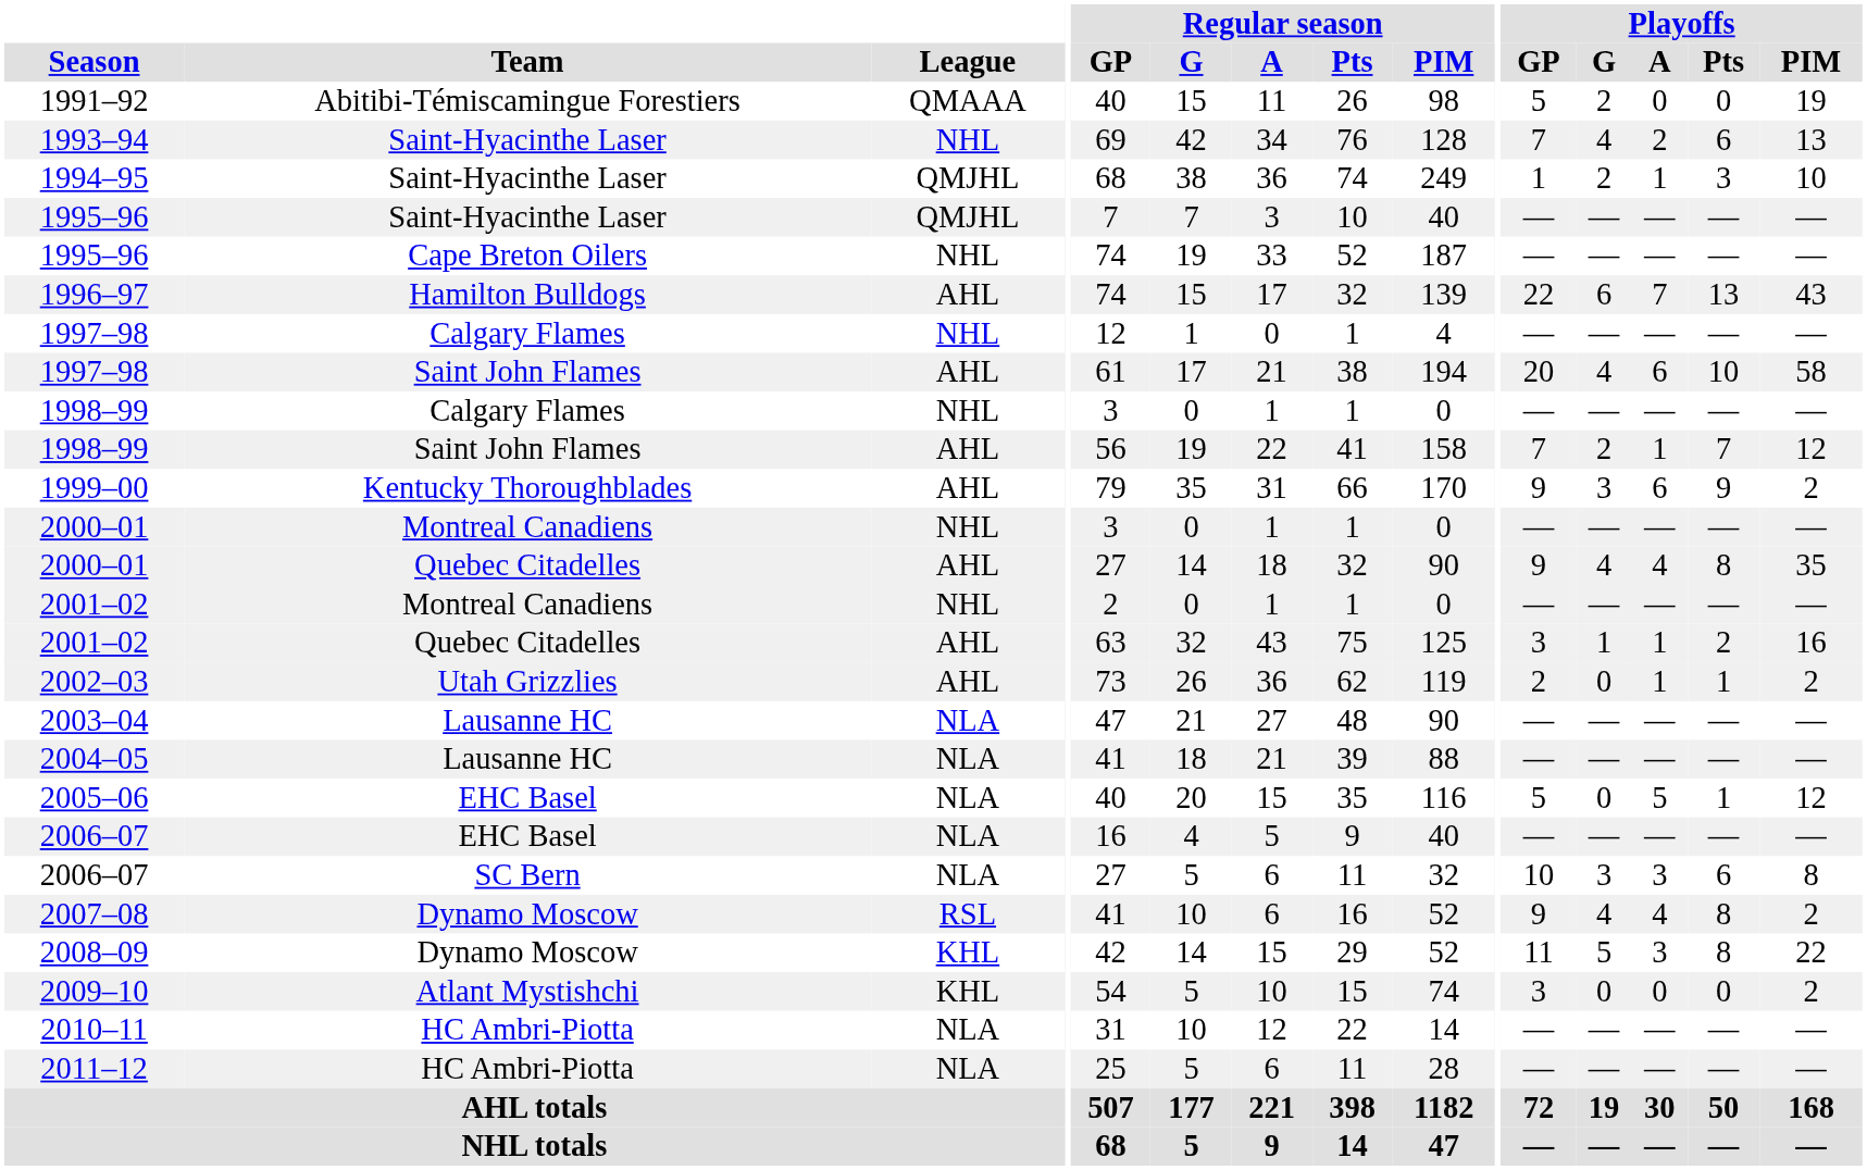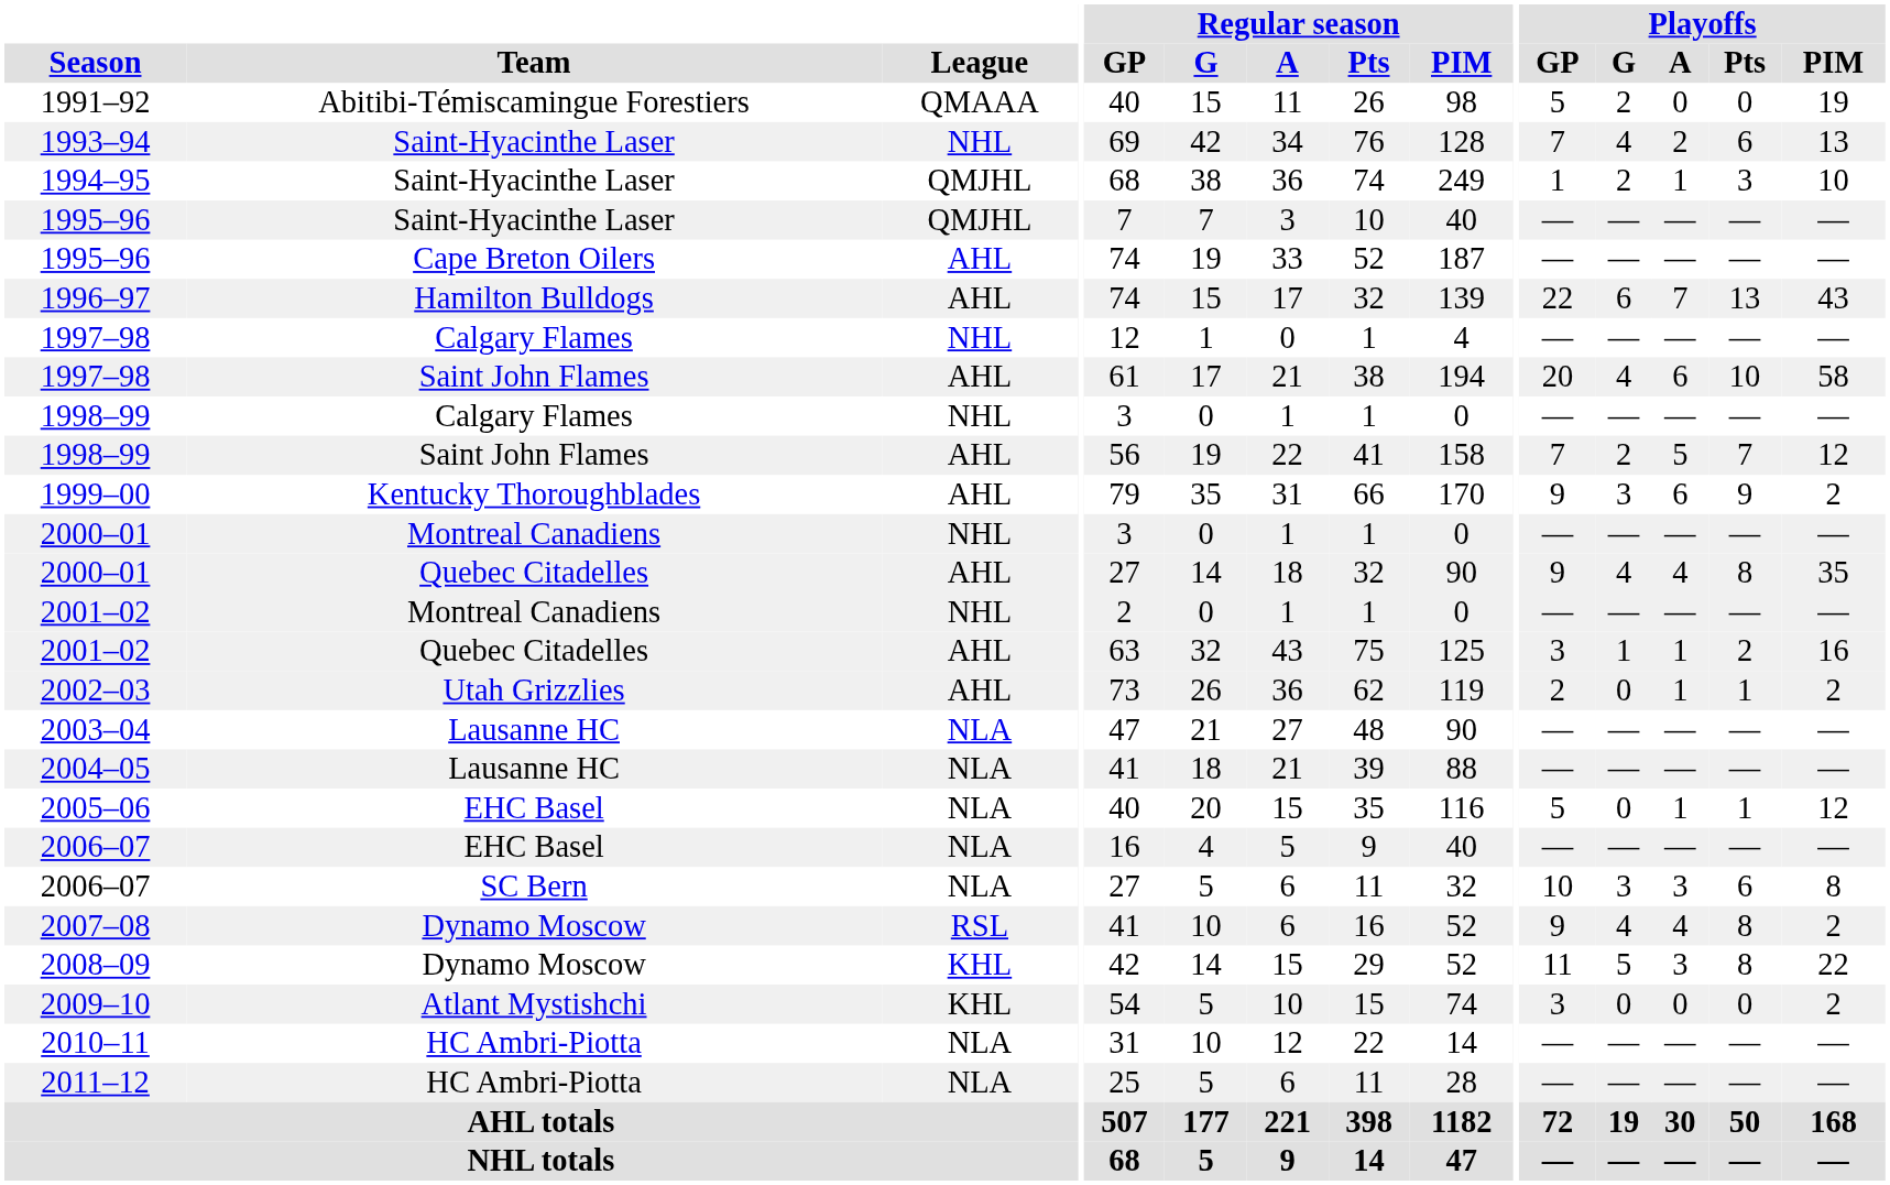 <table border="0" cellpadding="1" cellspacing="0" style="text-align:center; width:60em">
 <tr bgcolor="#e0e0e0">
 <th colspan="3" bgcolor="#ffffff"></th>
 <th rowspan="100" bgcolor="#ffffff"></th>
 <th colspan="5"><a href='#'>Regular season</a></th>
 <th rowspan="100" bgcolor="#ffffff"></th>
 <th colspan="5"><a href='#'>Playoffs</a></th>
 </tr>
 <tr bgcolor="#e0e0e0">
 <th><a href='#'>Season</a></th>
 <th>Team</th>
 <th>League</th>
 <th>GP</th>
 <th><a href='#'>G</a></th>
 <th><a href='#'>A</a></th>
 <th><a href='#'>Pts</a></th>
 <th><a href='#'>PIM</a></th>
 <th>GP</th>
 <th>G</th>
 <th>A</th>
 <th>Pts</th>
 <th>PIM</th>
 </tr>
 <tr>
 <td>1991–92</td>
 <td>Abitibi-Témiscamingue Forestiers</td>
 <td>QMAAA</td>
 <td>40</td>
 <td>15</td>
 <td>11</td>
 <td>26</td>
 <td>98</td>
 <td>5</td>
 <td>2</td>
 <td>0</td>
 <td>0</td>
 <td>19</td>
 </tr>
 <tr bgcolor="#f0f0f0">
 <td><a href='#'>1993–94</a></td>
 <td><a href='#'>Saint-Hyacinthe Laser</a></td>
 <td><a href='#'>NHL</a></td>
 <td>69</td>
 <td>42</td>
 <td>34</td>
 <td>76</td>
 <td>128</td>
 <td>7</td>
 <td>4</td>
 <td>2</td>
 <td>6</td>
 <td>13</td>
 </tr>
 <tr>
 <td><a href='#'>1994–95</a></td>
 <td>Saint-Hyacinthe Laser</td>
 <td>QMJHL</td>
 <td>68</td>
 <td>38</td>
 <td>36</td>
 <td>74</td>
 <td>249</td>
 <td>1</td>
 <td>2</td>
 <td>1</td>
 <td>3</td>
 <td>10</td>
 </tr>
 <tr bgcolor="#f0f0f0">
 <td><a href='#'>1995–96</a></td>
 <td>Saint-Hyacinthe Laser</td>
 <td>QMJHL</td>
 <td>7</td>
 <td>7</td>
 <td>3</td>
 <td>10</td>
 <td>40</td>
 <td>—</td>
 <td>—</td>
 <td>—</td>
 <td>—</td>
 <td>—</td>
 </tr>
 <tr>
 <td><a href='#'>1995–96</a></td>
 <td><a href='#'>Cape Breton Oilers</a></td>
-<td>NHL</td>
+<td><a href='#'>AHL</a></td>
 <td>74</td>
 <td>19</td>
 <td>33</td>
 <td>52</td>
 <td>187</td>
 <td>—</td>
 <td>—</td>
 <td>—</td>
 <td>—</td>
 <td>—</td>
 </tr>
 <tr bgcolor="#f0f0f0">
 <td><a href='#'>1996–97</a></td>
 <td><a href='#'>Hamilton Bulldogs</a></td>
 <td>AHL</td>
 <td>74</td>
 <td>15</td>
 <td>17</td>
 <td>32</td>
 <td>139</td>
 <td>22</td>
 <td>6</td>
 <td>7</td>
 <td>13</td>
 <td>43</td>
 </tr>
 <tr>
 <td><a href='#'>1997–98</a></td>
 <td><a href='#'>Calgary Flames</a></td>
 <td><a href='#'>NHL</a></td>
 <td>12</td>
 <td>1</td>
 <td>0</td>
 <td>1</td>
 <td>4</td>
 <td>—</td>
 <td>—</td>
 <td>—</td>
 <td>—</td>
 <td>—</td>
 </tr>
 <tr bgcolor="#f0f0f0">
 <td><a href='#'>1997–98</a></td>
 <td><a href='#'>Saint John Flames</a></td>
 <td>AHL</td>
 <td>61</td>
 <td>17</td>
 <td>21</td>
 <td>38</td>
 <td>194</td>
 <td>20</td>
 <td>4</td>
 <td>6</td>
 <td>10</td>
 <td>58</td>
 </tr>
 <tr>
 <td><a href='#'>1998–99</a></td>
 <td>Calgary Flames</td>
 <td>NHL</td>
 <td>3</td>
 <td>0</td>
 <td>1</td>
 <td>1</td>
 <td>0</td>
 <td>—</td>
 <td>—</td>
 <td>—</td>
 <td>—</td>
 <td>—</td>
 </tr>
 <tr bgcolor="#f0f0f0">
 <td><a href='#'>1998–99</a></td>
 <td>Saint John Flames</td>
 <td>AHL</td>
 <td>56</td>
 <td>19</td>
 <td>22</td>
 <td>41</td>
 <td>158</td>
 <td>7</td>
 <td>2</td>
-<td>1</td>
+<td>5</td>
 <td>7</td>
 <td>12</td>
 </tr>
 <tr>
 <td><a href='#'>1999–00</a></td>
 <td><a href='#'>Kentucky Thoroughblades</a></td>
 <td>AHL</td>
 <td>79</td>
 <td>35</td>
 <td>31</td>
 <td>66</td>
 <td>170</td>
 <td>9</td>
 <td>3</td>
 <td>6</td>
 <td>9</td>
 <td>2</td>
 </tr>
 <tr bgcolor="#f0f0f0">
 <td><a href='#'>2000–01</a></td>
 <td><a href='#'>Montreal Canadiens</a></td>
 <td>NHL</td>
 <td>3</td>
 <td>0</td>
 <td>1</td>
 <td>1</td>
 <td>0</td>
 <td>—</td>
 <td>—</td>
 <td>—</td>
 <td>—</td>
 <td>—</td>
 </tr>
 <tr bgcolor="#f0f0f0">
 <td><a href='#'>2000–01</a></td>
 <td><a href='#'>Quebec Citadelles</a></td>
 <td>AHL</td>
 <td>27</td>
 <td>14</td>
 <td>18</td>
 <td>32</td>
 <td>90</td>
 <td>9</td>
 <td>4</td>
 <td>4</td>
 <td>8</td>
 <td>35</td>
 </tr>
 <tr bgcolor="#f0f0f0">
 <td><a href='#'>2001–02</a></td>
 <td>Montreal Canadiens</td>
 <td>NHL</td>
 <td>2</td>
 <td>0</td>
 <td>1</td>
 <td>1</td>
 <td>0</td>
 <td>—</td>
 <td>—</td>
 <td>—</td>
 <td>—</td>
 <td>—</td>
 </tr>
 <tr bgcolor="#f0f0f0">
 <td><a href='#'>2001–02</a></td>
 <td>Quebec Citadelles</td>
 <td>AHL</td>
 <td>63</td>
 <td>32</td>
 <td>43</td>
 <td>75</td>
 <td>125</td>
 <td>3</td>
 <td>1</td>
 <td>1</td>
 <td>2</td>
 <td>16</td>
 </tr>
 <tr bgcolor="#f0f0f0">
 <td><a href='#'>2002–03</a></td>
 <td><a href='#'>Utah Grizzlies</a></td>
 <td>AHL</td>
 <td>73</td>
 <td>26</td>
 <td>36</td>
 <td>62</td>
 <td>119</td>
 <td>2</td>
 <td>0</td>
 <td>1</td>
 <td>1</td>
 <td>2</td>
 </tr>
 <tr>
 <td><a href='#'>2003–04</a></td>
 <td><a href='#'>Lausanne HC</a></td>
 <td><a href='#'>NLA</a></td>
 <td>47</td>
 <td>21</td>
 <td>27</td>
 <td>48</td>
 <td>90</td>
 <td>—</td>
 <td>—</td>
 <td>—</td>
 <td>—</td>
 <td>—</td>
 </tr>
 <tr bgcolor="#f0f0f0">
 <td><a href='#'>2004–05</a></td>
 <td>Lausanne HC</td>
 <td>NLA</td>
 <td>41</td>
 <td>18</td>
 <td>21</td>
 <td>39</td>
 <td>88</td>
 <td>—</td>
 <td>—</td>
 <td>—</td>
 <td>—</td>
 <td>—</td>
 </tr>
 <tr>
 <td><a href='#'>2005–06</a></td>
 <td><a href='#'>EHC Basel</a></td>
 <td>NLA</td>
 <td>40</td>
 <td>20</td>
 <td>15</td>
 <td>35</td>
 <td>116</td>
 <td>5</td>
 <td>0</td>
-<td>5</td>
+<td>1</td>
 <td>1</td>
 <td>12</td>
 </tr>
 <tr bgcolor="#f0f0f0">
 <td><a href='#'>2006–07</a></td>
 <td>EHC Basel</td>
 <td>NLA</td>
 <td>16</td>
 <td>4</td>
 <td>5</td>
 <td>9</td>
 <td>40</td>
 <td>—</td>
 <td>—</td>
 <td>—</td>
 <td>—</td>
 <td>—</td>
 </tr>
 <tr>
 <td>2006–07</td>
 <td><a href='#'>SC Bern</a></td>
 <td>NLA</td>
 <td>27</td>
 <td>5</td>
 <td>6</td>
 <td>11</td>
 <td>32</td>
 <td>10</td>
 <td>3</td>
 <td>3</td>
 <td>6</td>
 <td>8</td>
 </tr>
 <tr bgcolor="#f0f0f0">
 <td><a href='#'>2007–08</a></td>
 <td><a href='#'>Dynamo Moscow</a></td>
 <td><a href='#'>RSL</a></td>
 <td>41</td>
 <td>10</td>
 <td>6</td>
 <td>16</td>
 <td>52</td>
 <td>9</td>
 <td>4</td>
 <td>4</td>
 <td>8</td>
 <td>2</td>
 </tr>
 <tr>
 <td><a href='#'>2008–09</a></td>
 <td>Dynamo Moscow</td>
 <td><a href='#'>KHL</a></td>
 <td>42</td>
 <td>14</td>
 <td>15</td>
 <td>29</td>
 <td>52</td>
 <td>11</td>
 <td>5</td>
 <td>3</td>
 <td>8</td>
 <td>22</td>
 </tr>
 <tr bgcolor="#f0f0f0">
 <td><a href='#'>2009–10</a></td>
 <td><a href='#'>Atlant Mystishchi</a></td>
 <td>KHL</td>
 <td>54</td>
 <td>5</td>
 <td>10</td>
 <td>15</td>
 <td>74</td>
 <td>3</td>
 <td>0</td>
 <td>0</td>
 <td>0</td>
 <td>2</td>
 </tr>
 <tr>
 <td><a href='#'>2010–11</a></td>
 <td><a href='#'>HC Ambri-Piotta</a></td>
 <td>NLA</td>
 <td>31</td>
 <td>10</td>
 <td>12</td>
 <td>22</td>
 <td>14</td>
 <td>—</td>
 <td>—</td>
 <td>—</td>
 <td>—</td>
 <td>—</td>
 </tr>
 <tr bgcolor="#f0f0f0">
 <td><a href='#'>2011–12</a></td>
 <td>HC Ambri-Piotta</td>
 <td>NLA</td>
 <td>25</td>
 <td>5</td>
 <td>6</td>
 <td>11</td>
 <td>28</td>
 <td>—</td>
 <td>—</td>
 <td>—</td>
 <td>—</td>
 <td>—</td>
 </tr>
 <tr bgcolor="#e0e0e0">
 <th colspan="3">AHL totals</th>
 <th>507</th>
 <th>177</th>
 <th>221</th>
 <th>398</th>
 <th>1182</th>
 <th>72</th>
 <th>19</th>
 <th>30</th>
 <th>50</th>
 <th>168</th>
 </tr>
 <tr bgcolor="#e0e0e0">
 <th colspan="3">NHL totals</th>
 <th>68</th>
 <th>5</th>
 <th>9</th>
 <th>14</th>
 <th>47</th>
 <th>—</th>
 <th>—</th>
 <th>—</th>
 <th>—</th>
 <th>—</th>
 </tr>
 </table>
